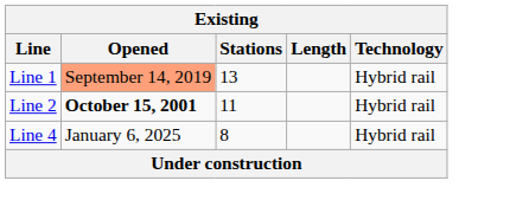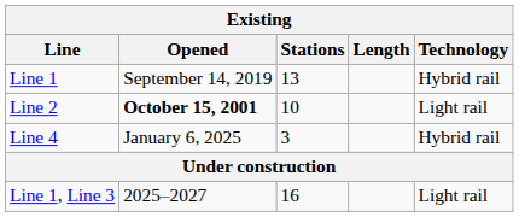 <table class="wikitable">
 <tr>
 <th colspan="5">Existing</th>
 </tr>
 <tr>
 <th>Line</th>
 <th>Opened</th>
 <th>Stations</th>
 <th>Length</th>
 <th>Technology</th>
 </tr>
 <tr>
 <td> <a href='#'>Line 1</a></td>
-<td style="background: lightsalmon;">September 14, 2019</td>
+<td>September 14, 2019</td>
 <td>13</td>
 <td></td>
 <td>Hybrid rail</td>
 </tr>
 <tr>
 <td> <a href='#'>Line 2</a></td>
 <td><strong>October 15, 2001</strong></td>
-<td>11</td>
+<td>10</td>
 <td></td>
-<td>Hybrid rail</td>
+<td>Light rail</td>
 </tr>
 <tr>
 <td> <a href='#'>Line 4</a></td>
 <td>January 6, 2025</td>
-<td>8</td>
+<td>3</td>
 <td></td>
 <td>Hybrid rail</td>
 </tr>
 <tr>
 <th colspan="5">Under construction</th>
 </tr>
+<tr>
+<td>  <a href='#'>Line 1</a>, <a href='#'>Line 3</a></td>
+<td>2025–2027</td>
+<td>16</td>
+<td></td>
+<td>Light rail</td>
+</tr>
 </table>
